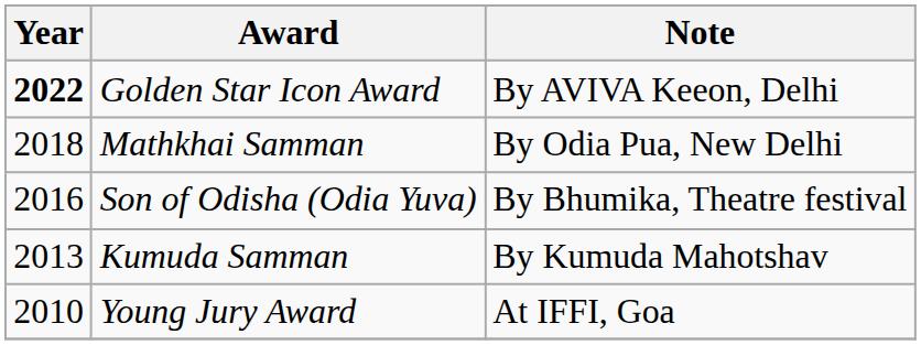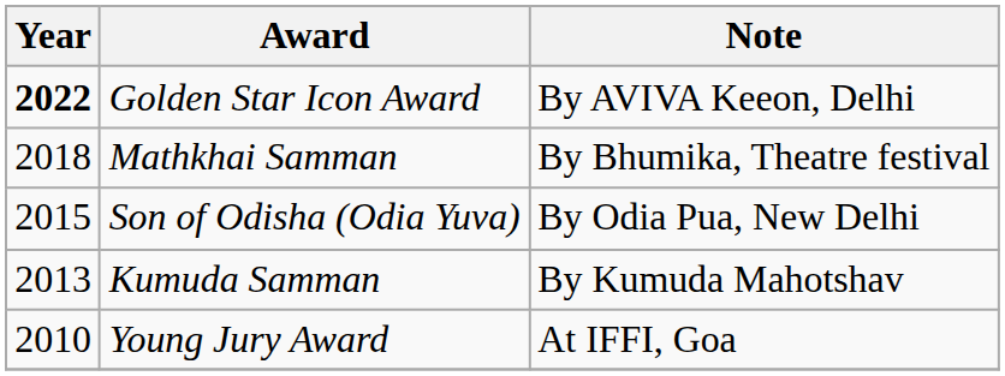 <table class="wikitable">
 <tr>
 <th>Year</th>
 <th>Award</th>
 <th>Note</th>
 </tr>
 <tr>
 <td><strong>2022</strong></td>
 <td><em>Golden Star Icon Award</em></td>
 <td>By AVIVA Keeon, Delhi</td>
 </tr>
 <tr>
 <td>2018</td>
 <td><em>Mathkhai Samman</em></td>
-<td>By Odia Pua, New Delhi</td>
+<td>By Bhumika, Theatre festival</td>
 </tr>
 <tr>
-<td>2016</td>
+<td>2015</td>
 <td><em>Son of Odisha (Odia Yuva)</em></td>
-<td>By Bhumika, Theatre festival</td>
+<td>By Odia Pua, New Delhi</td>
 </tr>
 <tr>
 <td>2013</td>
 <td><em>Kumuda Samman</em></td>
 <td>By Kumuda Mahotshav</td>
 </tr>
 <tr>
 <td>2010</td>
 <td><em>Young Jury Award</em></td>
 <td>At IFFI, Goa</td>
 </tr>
 <tr>
 </tr>
 </table>
